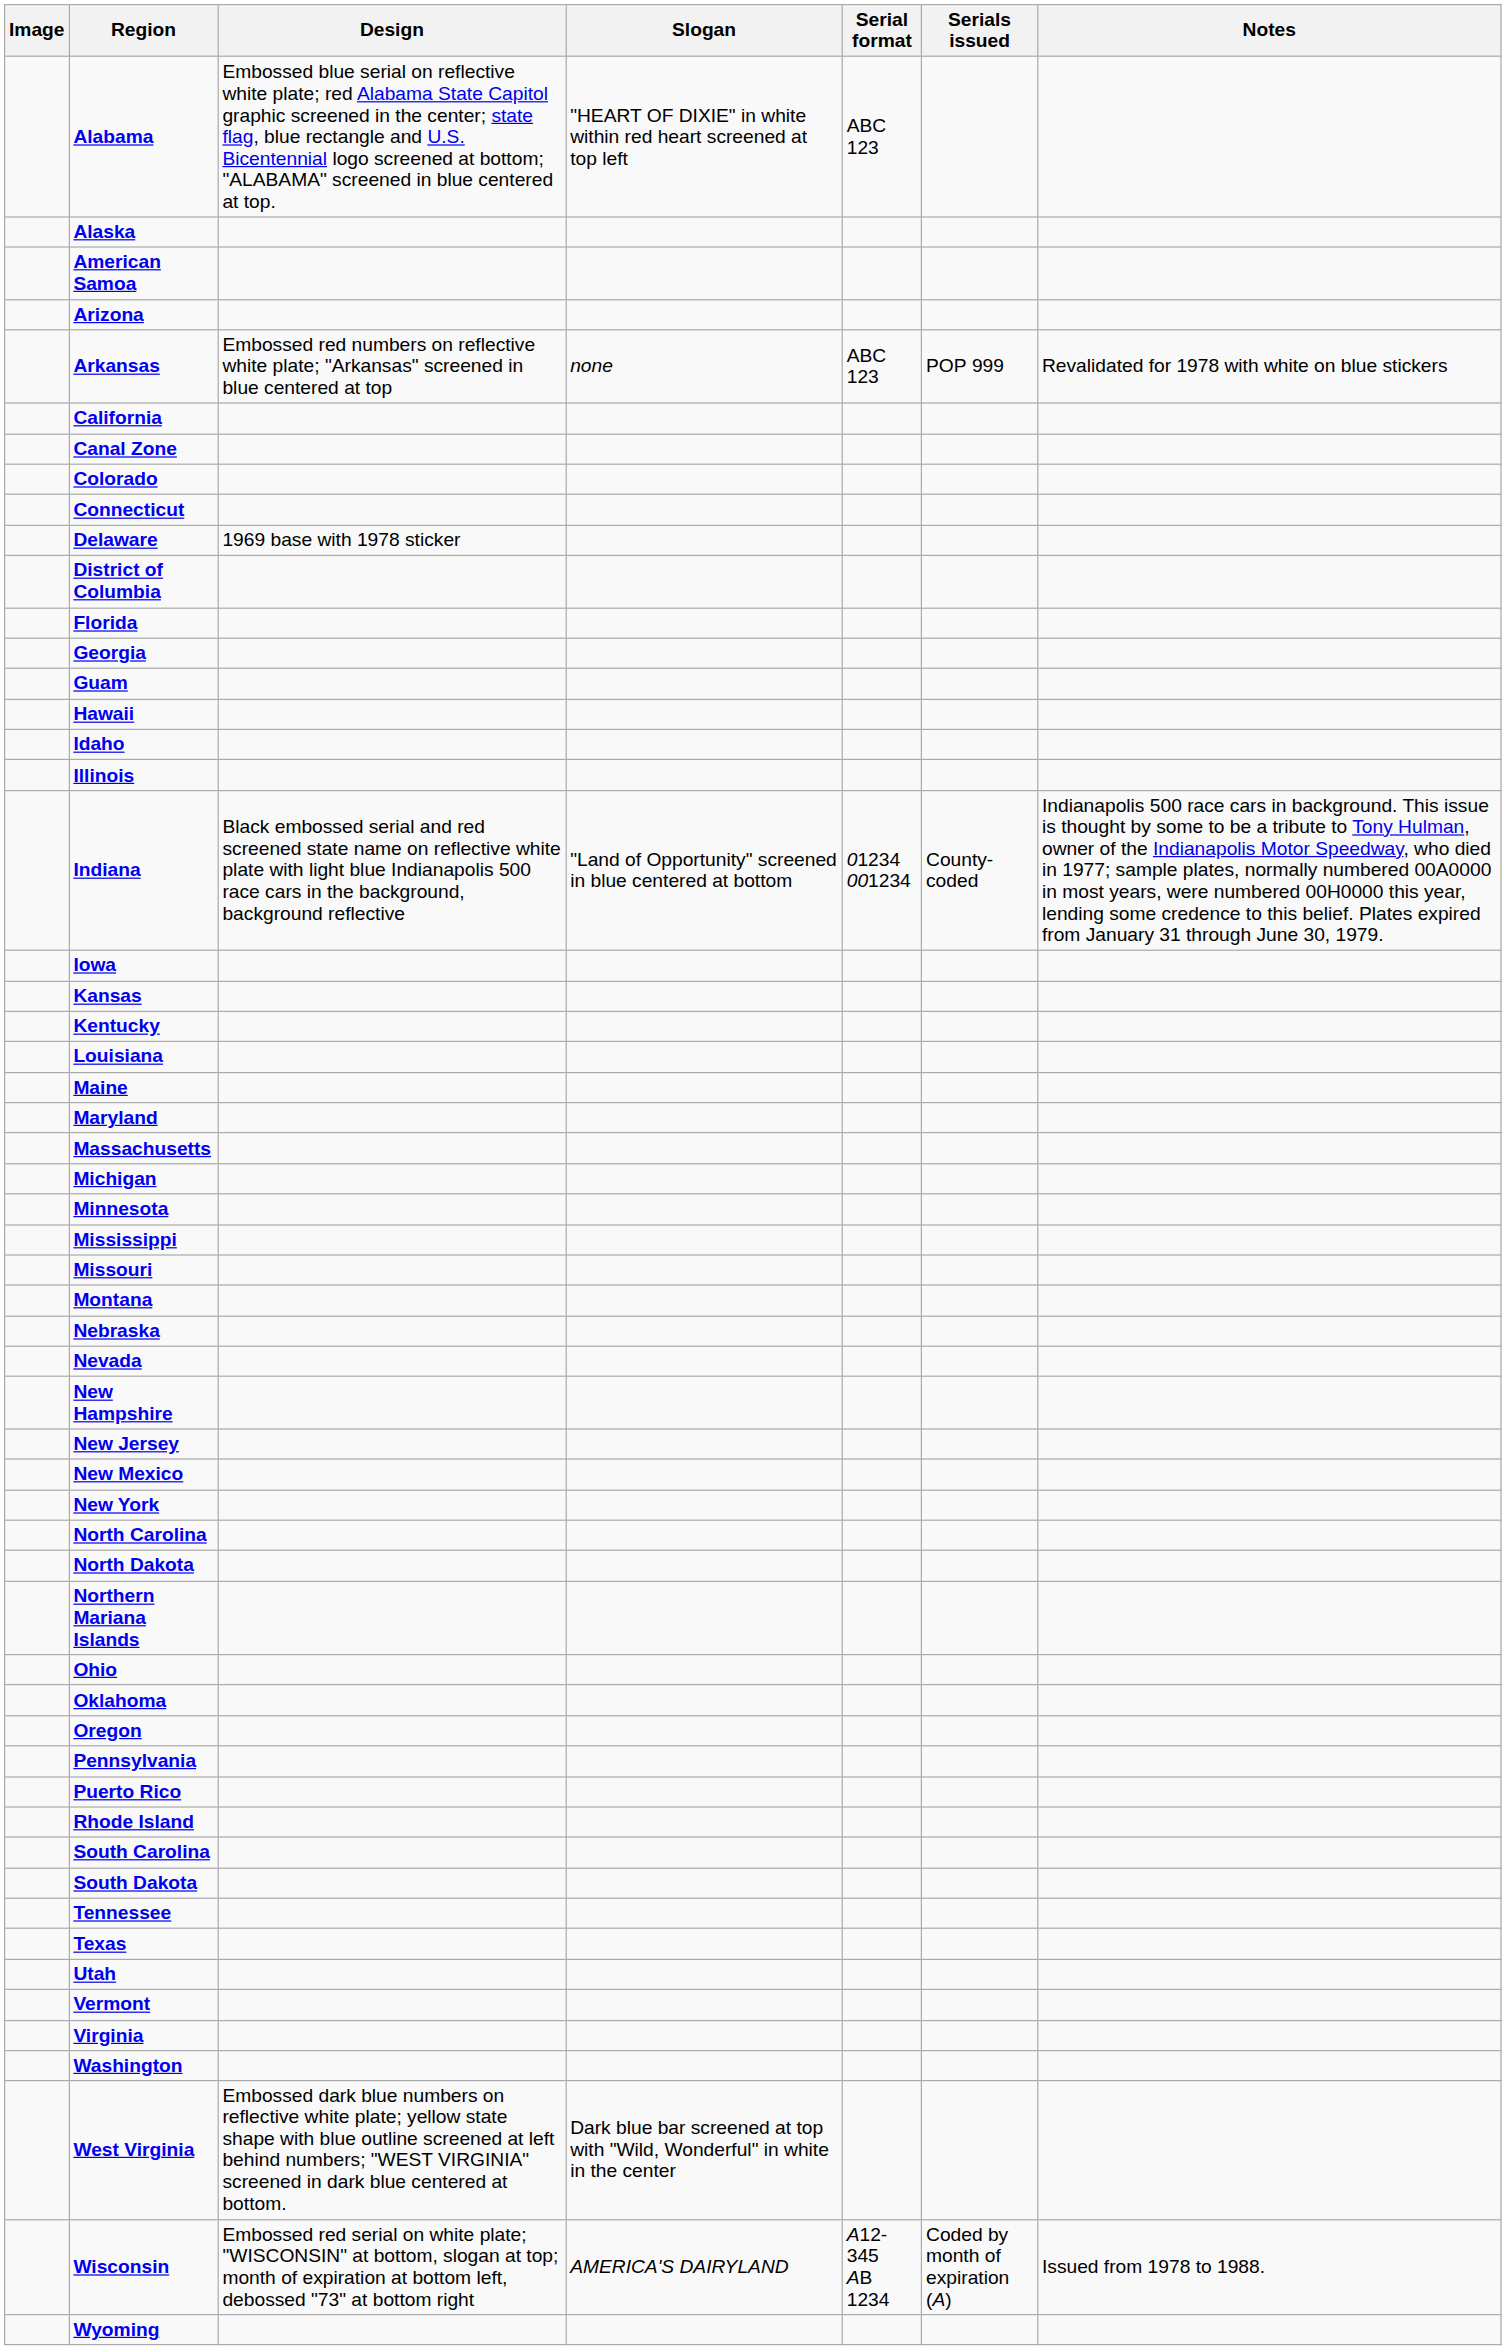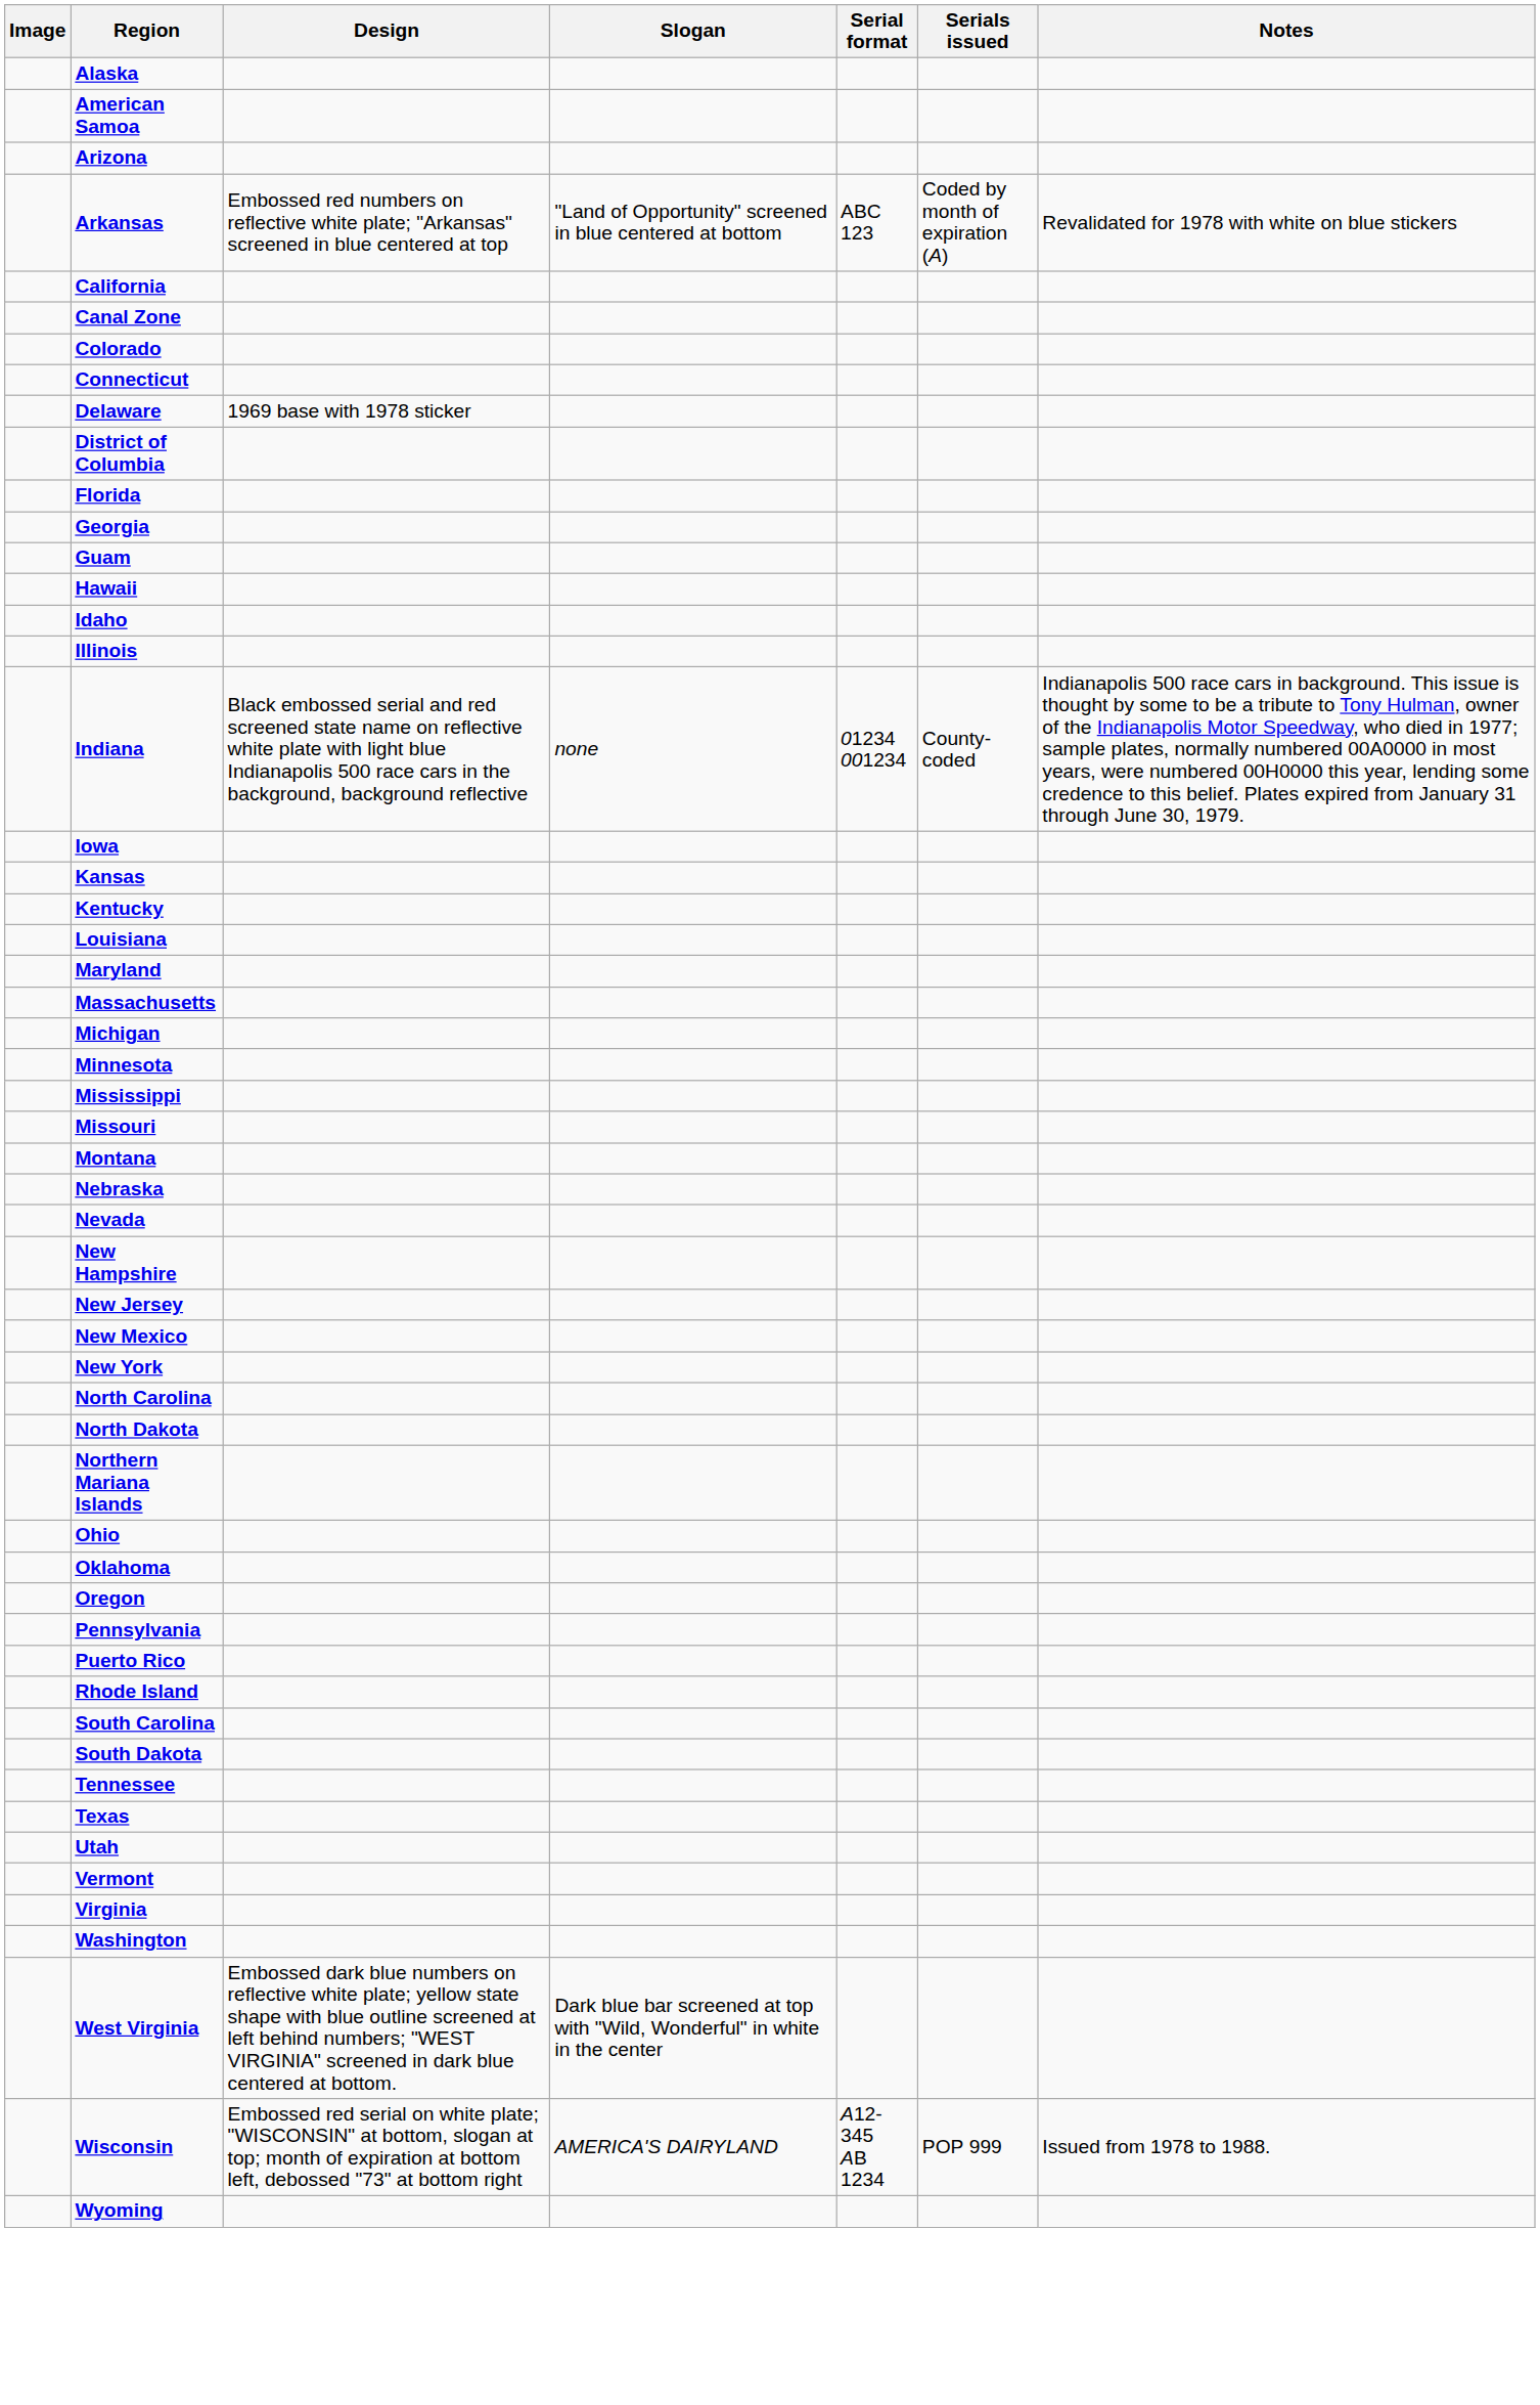 <table class="wikitable">
 <tr>
 <th>Image</th>
 <th>Region</th>
 <th>Design</th>
 <th>Slogan</th>
 <th>Serial format</th>
 <th>Serials issued</th>
 <th>Notes</th>
-</tr>
-<tr>
-<td></td>
-<td><strong><a href='#'>Alabama</a></strong></td>
-<td>Embossed blue serial on reflective white plate; red <a href='#'>Alabama State Capitol</a> graphic screened in the center; <a href='#'>state flag</a>, blue rectangle and <a href='#'>U.S. Bicentennial</a> logo screened at bottom; "ALABAMA" screened in blue centered at top.</td>
-<td>"HEART OF DIXIE" in white within red heart screened at top left</td>
-<td>ABC 123</td>
-<td></td>
-<td></td>
 </tr>
 <tr>
 <td></td>
 <td><strong><a href='#'>Alaska</a></strong></td>
 <td></td>
 <td></td>
 <td></td>
 <td></td>
 <td></td>
 </tr>
 <tr>
 <td></td>
 <td><strong><a href='#'>American Samoa</a></strong></td>
 <td></td>
 <td></td>
 <td></td>
 <td></td>
 <td></td>
 </tr>
 <tr>
 <td></td>
 <td><strong><a href='#'>Arizona</a></strong></td>
 <td></td>
 <td></td>
 <td></td>
 <td></td>
 <td></td>
 </tr>
 <tr>
 <td></td>
 <td><strong><a href='#'>Arkansas</a></strong></td>
 <td>Embossed red numbers on reflective white plate; "Arkansas" screened in blue centered at top</td>
-<td><em>none</em></td>
+<td>"Land of Opportunity" screened in blue centered at bottom</td>
 <td>ABC 123</td>
-<td> POP 999</td>
+<td>Coded by month of expiration (<em>A</em>)</td>
 <td>Revalidated for 1978 with white on blue stickers</td>
 </tr>
 <tr>
 <td></td>
 <td><strong><a href='#'>California</a></strong></td>
 <td></td>
 <td></td>
 <td></td>
 <td></td>
 <td></td>
 </tr>
 <tr>
 <td></td>
 <td><strong><a href='#'>Canal Zone</a></strong></td>
 <td></td>
 <td></td>
 <td></td>
 <td></td>
 <td></td>
 </tr>
 <tr>
 <td></td>
 <td><strong><a href='#'>Colorado</a></strong></td>
 <td></td>
 <td></td>
 <td></td>
 <td></td>
 <td></td>
 </tr>
 <tr>
 <td></td>
 <td><strong><a href='#'>Connecticut</a></strong></td>
 <td></td>
 <td></td>
 <td></td>
 <td></td>
 <td></td>
 </tr>
 <tr>
 <td></td>
 <td><strong><a href='#'>Delaware</a></strong></td>
 <td>1969 base with 1978 sticker</td>
 <td></td>
 <td></td>
 <td></td>
 <td></td>
 </tr>
 <tr>
 <td></td>
 <td><strong><a href='#'>District of<br>Columbia</a></strong></td>
 <td></td>
 <td></td>
 <td></td>
 <td></td>
 <td></td>
 </tr>
 <tr>
 <td></td>
 <td><strong><a href='#'>Florida</a></strong></td>
 <td></td>
 <td></td>
 <td></td>
 <td></td>
 <td></td>
 </tr>
 <tr>
 <td></td>
 <td><strong><a href='#'>Georgia</a></strong></td>
 <td></td>
 <td></td>
 <td></td>
 <td></td>
 <td></td>
 </tr>
 <tr>
 <td></td>
 <td><strong><a href='#'>Guam</a></strong></td>
 <td></td>
 <td></td>
 <td></td>
 <td></td>
 <td></td>
 </tr>
 <tr>
 <td></td>
 <td><strong><a href='#'>Hawaii</a></strong></td>
 <td></td>
 <td></td>
 <td></td>
 <td></td>
 <td></td>
 </tr>
 <tr>
 <td></td>
 <td><strong><a href='#'>Idaho</a></strong></td>
 <td></td>
 <td></td>
 <td></td>
 <td></td>
 <td></td>
 </tr>
 <tr>
 <td></td>
 <td><strong><a href='#'>Illinois</a></strong></td>
 <td></td>
 <td></td>
 <td></td>
 <td></td>
 <td></td>
 </tr>
 <tr>
 <td></td>
 <td><strong><a href='#'>Indiana</a></strong></td>
 <td>Black embossed serial and red screened state name on reflective white plate with light blue Indianapolis 500 race cars in the background, background reflective</td>
-<td>"Land of Opportunity" screened in blue centered at bottom</td>
+<td><em>none</em></td>
 <td><em>0</em>1234<br><em>00</em>1234</td>
 <td>County-coded</td>
 <td>Indianapolis 500 race cars in background. This issue is thought by some to be a tribute to <a href='#'>Tony Hulman</a>, owner of the <a href='#'>Indianapolis Motor Speedway</a>, who died in 1977; sample plates, normally numbered 00A0000 in most years, were numbered 00H0000 this year, lending some credence to this belief. Plates expired from January 31 through June 30, 1979.</td>
 </tr>
 <tr>
 <td></td>
 <td><strong><a href='#'>Iowa</a></strong></td>
 <td></td>
 <td></td>
 <td></td>
 <td></td>
 <td></td>
 </tr>
 <tr>
 <td></td>
 <td><strong><a href='#'>Kansas</a></strong></td>
 <td></td>
 <td></td>
 <td></td>
 <td></td>
 <td></td>
 </tr>
 <tr>
 <td></td>
 <td><strong><a href='#'>Kentucky</a></strong></td>
 <td></td>
 <td></td>
 <td></td>
 <td></td>
 <td></td>
 </tr>
 <tr>
 <td></td>
 <td><strong><a href='#'>Louisiana</a></strong></td>
-<td></td>
-<td></td>
-<td></td>
-<td></td>
-<td></td>
-</tr>
-<tr>
-<td></td>
-<td><strong><a href='#'>Maine</a></strong></td>
 <td></td>
 <td></td>
 <td></td>
 <td></td>
 <td></td>
 </tr>
 <tr>
 <td></td>
 <td><strong><a href='#'>Maryland</a></strong></td>
 <td></td>
 <td></td>
 <td></td>
 <td></td>
 <td></td>
 </tr>
 <tr>
 <td></td>
 <td><strong><a href='#'>Massachusetts</a></strong></td>
 <td></td>
 <td></td>
 <td></td>
 <td></td>
 <td></td>
 </tr>
 <tr>
 <td></td>
 <td><strong><a href='#'>Michigan</a></strong></td>
 <td></td>
 <td></td>
 <td></td>
 <td></td>
 <td></td>
 </tr>
 <tr>
 <td></td>
 <td><strong><a href='#'>Minnesota</a></strong></td>
 <td></td>
 <td></td>
 <td></td>
 <td></td>
 <td></td>
 </tr>
 <tr>
 <td></td>
 <td><strong><a href='#'>Mississippi</a></strong></td>
 <td></td>
 <td></td>
 <td></td>
 <td></td>
 <td></td>
 </tr>
 <tr>
 <td></td>
 <td><strong><a href='#'>Missouri</a></strong></td>
 <td></td>
 <td></td>
 <td></td>
 <td></td>
 <td></td>
 </tr>
 <tr>
 <td></td>
 <td><strong><a href='#'>Montana</a></strong></td>
 <td></td>
 <td></td>
 <td></td>
 <td></td>
 <td></td>
 </tr>
 <tr>
 <td></td>
 <td><strong><a href='#'>Nebraska</a></strong></td>
 <td></td>
 <td></td>
 <td></td>
 <td></td>
 <td></td>
 </tr>
 <tr>
 <td></td>
 <td><strong><a href='#'>Nevada</a></strong></td>
 <td></td>
 <td></td>
 <td></td>
 <td></td>
 <td></td>
 </tr>
 <tr>
 <td></td>
 <td><strong><a href='#'>New Hampshire</a></strong></td>
 <td></td>
 <td></td>
 <td></td>
 <td></td>
 <td></td>
 </tr>
 <tr>
 <td></td>
 <td><strong><a href='#'>New Jersey</a></strong></td>
 <td></td>
 <td></td>
 <td></td>
 <td></td>
 <td></td>
 </tr>
 <tr>
 <td></td>
 <td><strong><a href='#'>New Mexico</a></strong></td>
 <td></td>
 <td></td>
 <td></td>
 <td></td>
 <td></td>
 </tr>
 <tr>
 <td></td>
 <td><strong><a href='#'>New York</a></strong></td>
 <td></td>
 <td></td>
 <td></td>
 <td></td>
 <td></td>
 </tr>
 <tr>
 <td></td>
 <td><strong><a href='#'>North Carolina</a></strong></td>
 <td></td>
 <td></td>
 <td></td>
 <td></td>
 <td></td>
 </tr>
 <tr>
 <td></td>
 <td><strong><a href='#'>North Dakota</a></strong></td>
 <td></td>
 <td></td>
 <td></td>
 <td></td>
 <td></td>
 </tr>
 <tr>
 <td></td>
 <td><strong><a href='#'>Northern Mariana<br> Islands</a></strong></td>
 <td></td>
 <td></td>
 <td></td>
 <td></td>
 <td></td>
 </tr>
 <tr>
 <td></td>
 <td><strong><a href='#'>Ohio</a></strong></td>
 <td></td>
 <td></td>
 <td></td>
 <td></td>
 <td></td>
 </tr>
 <tr>
 <td></td>
 <td><strong><a href='#'>Oklahoma</a></strong></td>
 <td></td>
 <td></td>
 <td></td>
 <td></td>
 <td></td>
 </tr>
 <tr>
 <td></td>
 <td><strong><a href='#'>Oregon</a></strong></td>
 <td></td>
 <td></td>
 <td></td>
 <td></td>
 <td></td>
 </tr>
 <tr>
 <td></td>
 <td><strong><a href='#'>Pennsylvania</a></strong></td>
 <td></td>
 <td></td>
 <td></td>
 <td></td>
 <td></td>
 </tr>
 <tr>
 <td></td>
 <td><strong><a href='#'>Puerto Rico</a></strong></td>
 <td></td>
 <td></td>
 <td></td>
 <td></td>
 <td></td>
 </tr>
 <tr>
 <td></td>
 <td><strong><a href='#'>Rhode Island</a></strong></td>
 <td></td>
 <td></td>
 <td></td>
 <td></td>
 <td></td>
 </tr>
 <tr>
 <td></td>
 <td><strong><a href='#'>South Carolina</a></strong></td>
 <td></td>
 <td></td>
 <td></td>
 <td></td>
 <td></td>
 </tr>
 <tr>
 <td></td>
 <td><strong><a href='#'>South Dakota</a></strong></td>
 <td></td>
 <td></td>
 <td></td>
 <td></td>
 <td></td>
 </tr>
 <tr>
 <td></td>
 <td><strong><a href='#'>Tennessee</a></strong></td>
 <td></td>
 <td></td>
 <td></td>
 <td></td>
 <td></td>
 </tr>
 <tr>
 <td></td>
 <td><strong><a href='#'>Texas</a></strong></td>
 <td></td>
 <td></td>
 <td></td>
 <td></td>
 <td></td>
 </tr>
 <tr>
 <td></td>
 <td><strong><a href='#'>Utah</a></strong></td>
 <td></td>
 <td></td>
 <td></td>
 <td></td>
 <td></td>
 </tr>
 <tr>
 <td></td>
 <td><strong><a href='#'>Vermont</a></strong></td>
 <td></td>
 <td></td>
 <td></td>
 <td></td>
 <td></td>
 </tr>
 <tr>
 <td></td>
 <td><strong><a href='#'>Virginia</a></strong></td>
 <td></td>
 <td></td>
 <td></td>
 <td></td>
 <td></td>
 </tr>
 <tr>
 <td></td>
 <td><strong><a href='#'>Washington</a></strong></td>
 <td></td>
 <td></td>
 <td></td>
 <td></td>
 <td></td>
 </tr>
 <tr>
 <td></td>
 <td><strong><a href='#'>West Virginia</a></strong></td>
 <td>Embossed dark blue numbers on reflective white plate; yellow state shape with blue outline screened at left behind numbers; "WEST VIRGINIA" screened in dark blue centered at bottom.</td>
 <td>Dark blue bar screened at top with "Wild, Wonderful" in white in the center</td>
 <td></td>
 <td></td>
 <td></td>
 </tr>
 <tr>
 <td></td>
 <td><strong><a href='#'>Wisconsin</a></strong></td>
 <td>Embossed red serial on white plate; "WISCONSIN" at bottom, slogan at top; month of expiration at bottom left, debossed "73" at bottom right</td>
 <td><em>AMERICA'S DAIRYLAND</em></td>
 <td><em>A</em>12-345<br><em>A</em>B 1234</td>
-<td>Coded by month of expiration (<em>A</em>)</td>
+<td> POP 999</td>
 <td>Issued from 1978 to 1988.</td>
 </tr>
 <tr>
 <td></td>
 <td><strong><a href='#'>Wyoming</a></strong></td>
 <td></td>
 <td></td>
 <td></td>
 <td></td>
 <td></td>
 </tr>
 </table>
